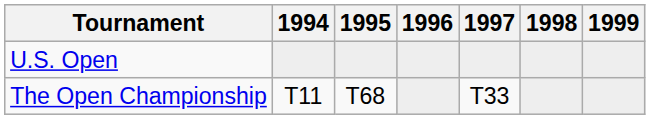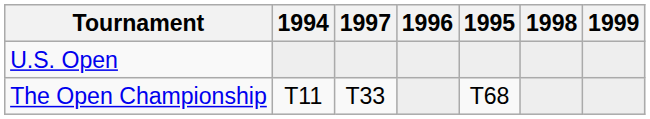 <table class="wikitable" style="font-size:95%;text-align:center;">
 <tr>
 <th>Tournament</th>
 <th>1994</th>
+<th>1997</th>
+<th>1996</th>
 <th>1995</th>
-<th>1996</th>
-<th>1997</th>
 <th>1998</th>
 <th>1999</th>
 </tr>
 <tr>
 <td align=left><a href='#'>U.S. Open</a></td>
 <td style="background:#eeeeee;"></td>
 <td style="background:#eeeeee;"></td>
 <td style="background:#eeeeee;"></td>
 <td style="background:#eeeeee;"></td>
 <td style="background:#eeeeee;"></td>
 <td style="background:#eeeeee;"></td>
 </tr>
 <tr>
 <td align=left><a href='#'>The Open Championship</a></td>
 <td>T11</td>
+<td>T33</td>
+<td style="background:#eeeeee;"></td>
 <td>T68</td>
-<td style="background:#eeeeee;"></td>
-<td>T33</td>
 <td style="background:#eeeeee;"></td>
 <td style="background:#eeeeee;"></td>
 </tr>
 </table>
